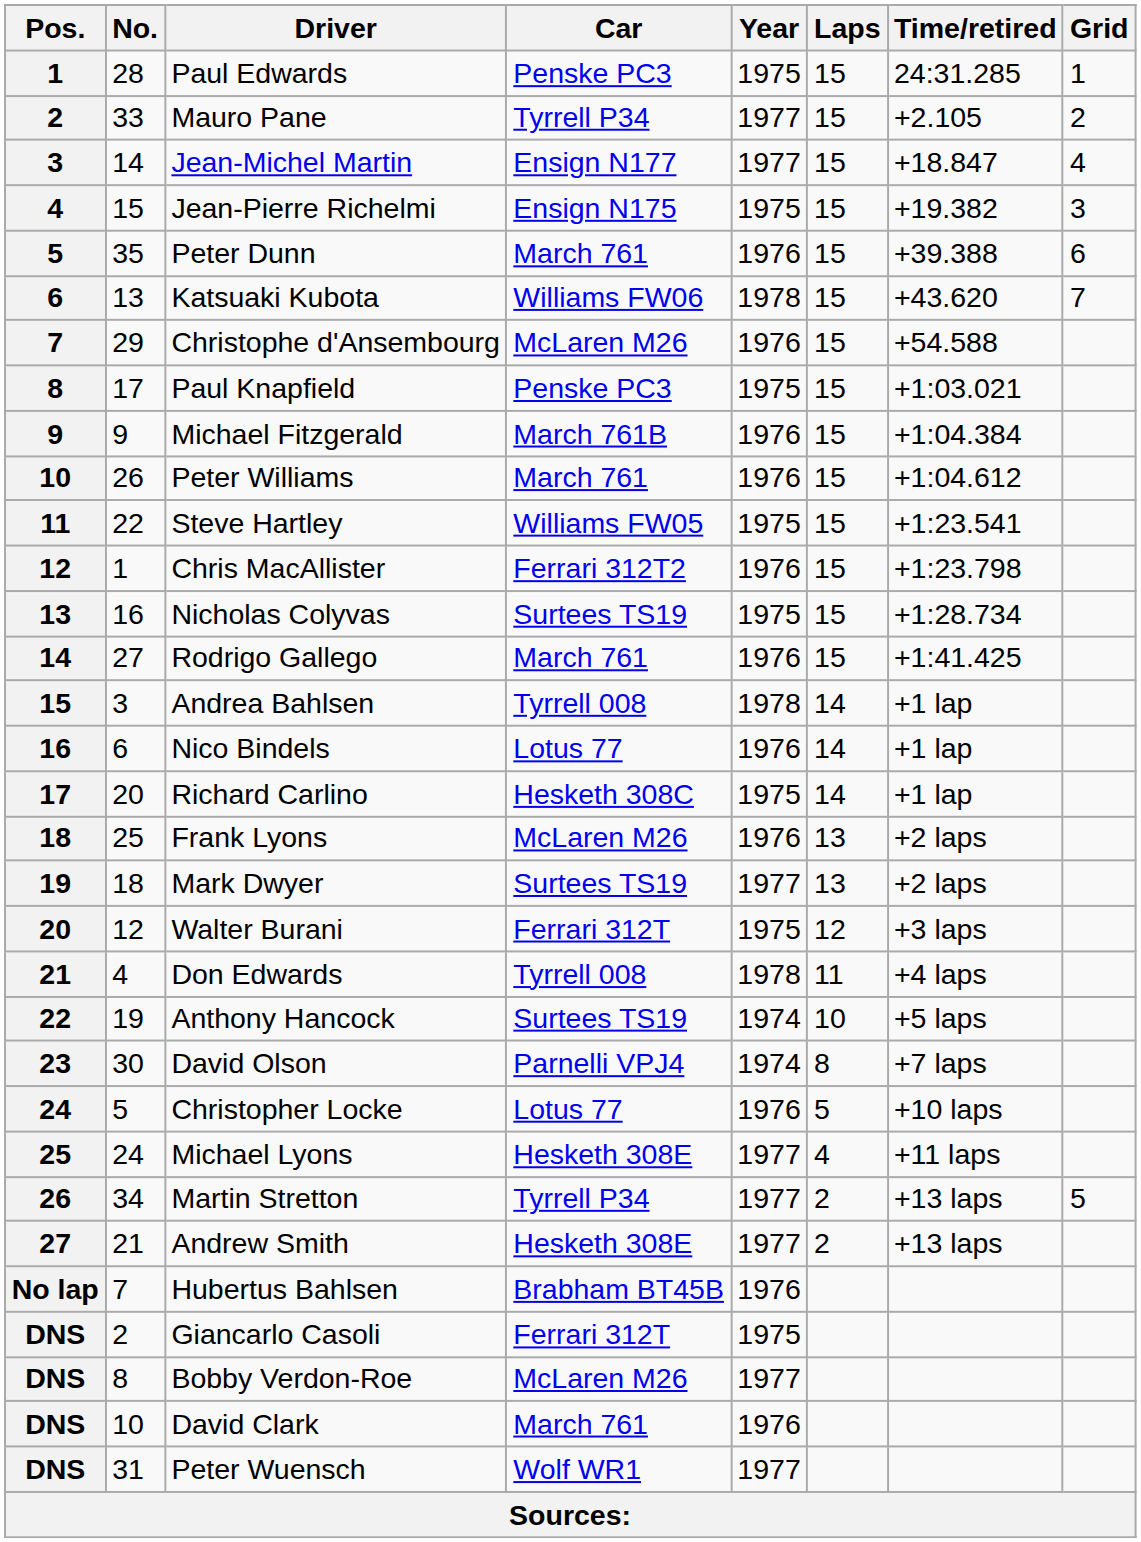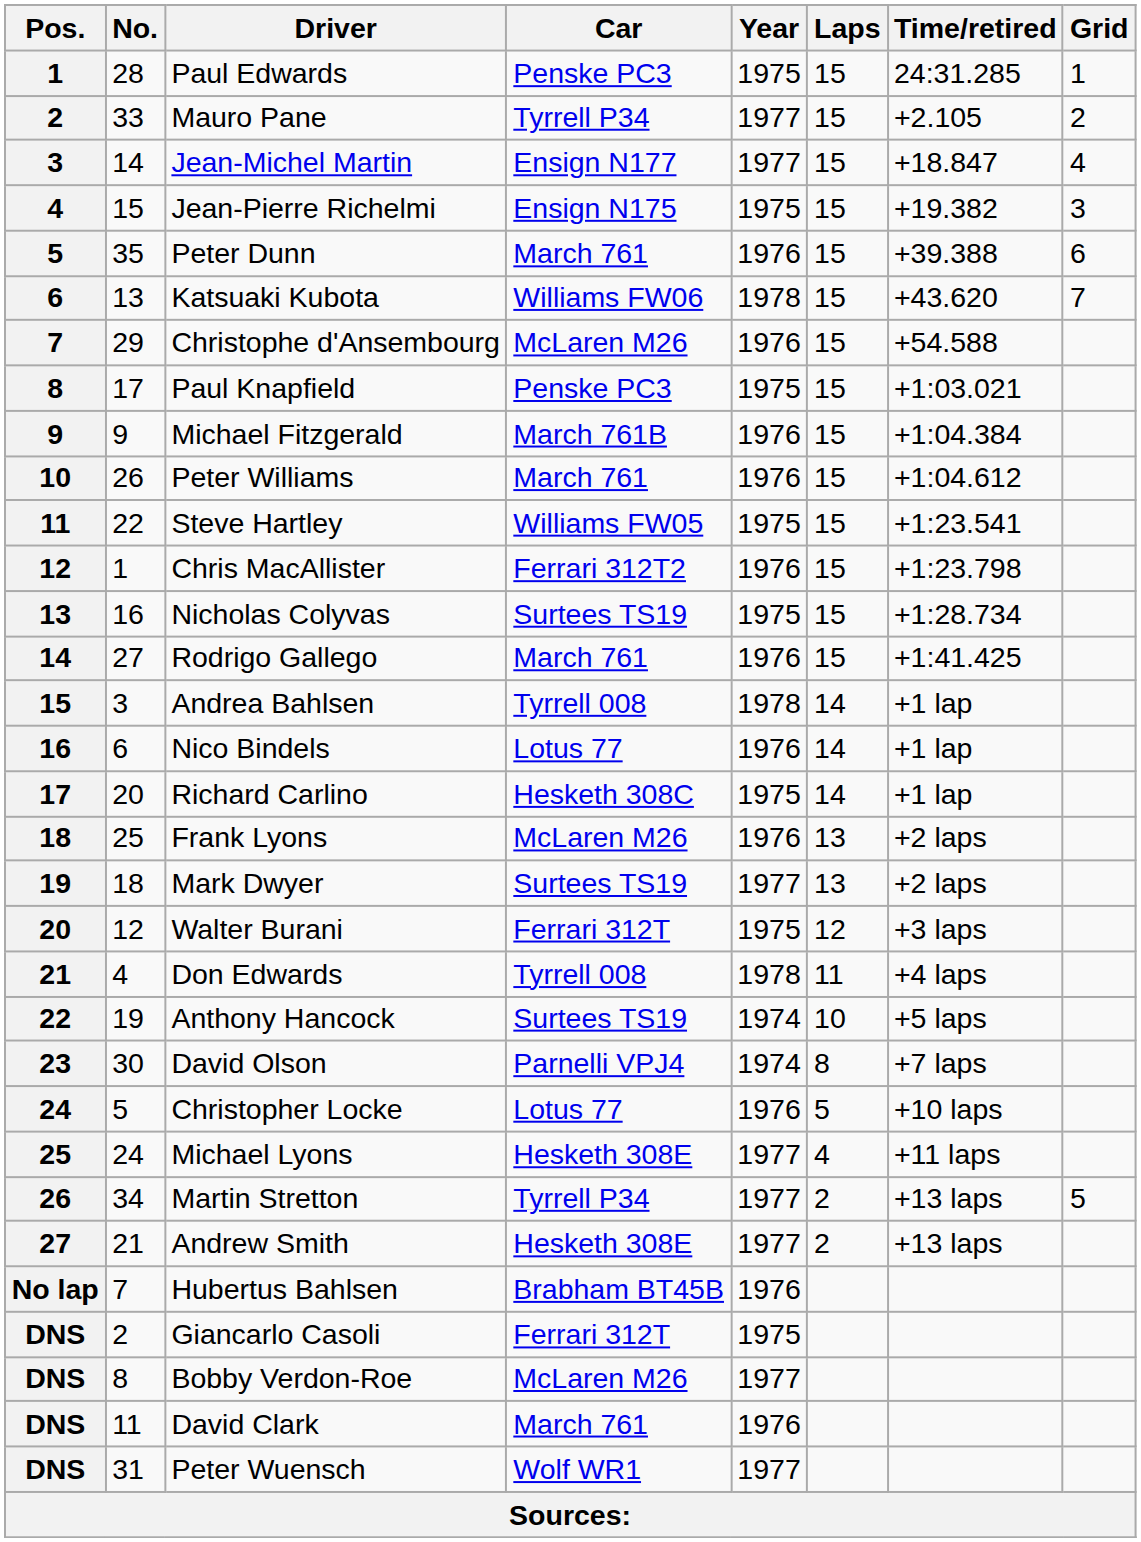 <table class="wikitable" style="font-size:90%">
 <tr>
 <th>Pos.</th>
 <th>No.</th>
 <th>Driver</th>
 <th>Car</th>
 <th>Year</th>
 <th>Laps</th>
 <th>Time/retired</th>
 <th>Grid</th>
 </tr>
 <tr>
 <th>1</th>
 <td>28</td>
 <td> Paul Edwards</td>
 <td><a href='#'>Penske PC3</a></td>
 <td>1975</td>
 <td>15</td>
 <td>24:31.285</td>
 <td>1</td>
 </tr>
 <tr>
 <th>2</th>
 <td>33</td>
 <td> Mauro Pane</td>
 <td><a href='#'>Tyrrell P34</a></td>
 <td>1977</td>
 <td>15</td>
 <td>+2.105</td>
 <td>2</td>
 </tr>
 <tr>
 <th>3</th>
 <td>14</td>
 <td> <a href='#'>Jean-Michel Martin</a></td>
 <td><a href='#'>Ensign N177</a></td>
 <td>1977</td>
 <td>15</td>
 <td>+18.847</td>
 <td>4</td>
 </tr>
 <tr>
 <th>4</th>
 <td>15</td>
 <td> Jean-Pierre Richelmi</td>
 <td><a href='#'>Ensign N175</a></td>
 <td>1975</td>
 <td>15</td>
 <td>+19.382</td>
 <td>3</td>
 </tr>
 <tr>
 <th>5</th>
 <td>35</td>
 <td> Peter Dunn</td>
 <td><a href='#'>March 761</a></td>
 <td>1976</td>
 <td>15</td>
 <td>+39.388</td>
 <td>6</td>
 </tr>
 <tr>
 <th>6</th>
 <td>13</td>
 <td> Katsuaki Kubota</td>
 <td><a href='#'>Williams FW06</a></td>
 <td>1978</td>
 <td>15</td>
 <td>+43.620</td>
 <td>7</td>
 </tr>
 <tr>
 <th>7</th>
 <td>29</td>
 <td> Christophe d'Ansembourg</td>
 <td><a href='#'>McLaren M26</a></td>
 <td>1976</td>
 <td>15</td>
 <td>+54.588</td>
 <td></td>
 </tr>
 <tr>
 <th>8</th>
 <td>17</td>
 <td> Paul Knapfield</td>
 <td><a href='#'>Penske PC3</a></td>
 <td>1975</td>
 <td>15</td>
 <td>+1:03.021</td>
 <td></td>
 </tr>
 <tr>
 <th>9</th>
 <td>9</td>
 <td> Michael Fitzgerald</td>
 <td><a href='#'>March 761B</a></td>
 <td>1976</td>
 <td>15</td>
 <td>+1:04.384</td>
 <td></td>
 </tr>
 <tr>
 <th>10</th>
 <td>26</td>
 <td> Peter Williams</td>
 <td><a href='#'>March 761</a></td>
 <td>1976</td>
 <td>15</td>
 <td>+1:04.612</td>
 <td></td>
 </tr>
 <tr>
 <th>11</th>
 <td>22</td>
 <td> Steve Hartley</td>
 <td><a href='#'>Williams FW05</a></td>
 <td>1975</td>
 <td>15</td>
 <td>+1:23.541</td>
 <td></td>
 </tr>
 <tr>
 <th>12</th>
 <td>1</td>
 <td> Chris MacAllister</td>
 <td><a href='#'>Ferrari 312T2</a></td>
 <td>1976</td>
 <td>15</td>
 <td>+1:23.798</td>
 <td></td>
 </tr>
 <tr>
 <th>13</th>
 <td>16</td>
 <td> Nicholas Colyvas</td>
 <td><a href='#'>Surtees TS19</a></td>
 <td>1975</td>
 <td>15</td>
 <td>+1:28.734</td>
 <td></td>
 </tr>
 <tr>
 <th>14</th>
 <td>27</td>
 <td> Rodrigo Gallego</td>
 <td><a href='#'>March 761</a></td>
 <td>1976</td>
 <td>15</td>
 <td>+1:41.425</td>
 <td></td>
 </tr>
 <tr>
 <th>15</th>
 <td>3</td>
 <td> Andrea Bahlsen</td>
 <td><a href='#'>Tyrrell 008</a></td>
 <td>1978</td>
 <td>14</td>
 <td>+1 lap</td>
 <td></td>
 </tr>
 <tr>
 <th>16</th>
 <td>6</td>
 <td> Nico Bindels</td>
 <td><a href='#'>Lotus 77</a></td>
 <td>1976</td>
 <td>14</td>
 <td>+1 lap</td>
 <td></td>
 </tr>
 <tr>
 <th>17</th>
 <td>20</td>
 <td> Richard Carlino</td>
 <td><a href='#'>Hesketh 308C</a></td>
 <td>1975</td>
 <td>14</td>
 <td>+1 lap</td>
 <td></td>
 </tr>
 <tr>
 <th>18</th>
 <td>25</td>
 <td> Frank Lyons</td>
 <td><a href='#'>McLaren M26</a></td>
 <td>1976</td>
 <td>13</td>
 <td>+2 laps</td>
 <td></td>
 </tr>
 <tr>
 <th>19</th>
 <td>18</td>
 <td> Mark Dwyer</td>
 <td><a href='#'>Surtees TS19</a></td>
 <td>1977</td>
 <td>13</td>
 <td>+2 laps</td>
 <td></td>
 </tr>
 <tr>
 <th>20</th>
 <td>12</td>
 <td> Walter Burani</td>
 <td><a href='#'>Ferrari 312T</a></td>
 <td>1975</td>
 <td>12</td>
 <td>+3 laps</td>
 <td></td>
 </tr>
 <tr>
 <th>21</th>
 <td>4</td>
 <td> Don Edwards</td>
 <td><a href='#'>Tyrrell 008</a></td>
 <td>1978</td>
 <td>11</td>
 <td>+4 laps</td>
 <td></td>
 </tr>
 <tr>
 <th>22</th>
 <td>19</td>
 <td> Anthony Hancock</td>
 <td><a href='#'>Surtees TS19</a></td>
 <td>1974</td>
 <td>10</td>
 <td>+5 laps</td>
 <td></td>
 </tr>
 <tr>
 <th>23</th>
 <td>30</td>
 <td> David Olson</td>
 <td><a href='#'>Parnelli VPJ4</a></td>
 <td>1974</td>
 <td>8</td>
 <td>+7 laps</td>
 <td></td>
 </tr>
 <tr>
 <th>24</th>
 <td>5</td>
 <td> Christopher Locke</td>
 <td><a href='#'>Lotus 77</a></td>
 <td>1976</td>
 <td>5</td>
 <td>+10 laps</td>
 <td></td>
 </tr>
 <tr>
 <th>25</th>
 <td>24</td>
 <td> Michael Lyons</td>
 <td><a href='#'>Hesketh 308E</a></td>
 <td>1977</td>
 <td>4</td>
 <td>+11 laps</td>
 <td></td>
 </tr>
 <tr>
 <th>26</th>
 <td>34</td>
 <td> Martin Stretton</td>
 <td><a href='#'>Tyrrell P34</a></td>
 <td>1977</td>
 <td>2</td>
 <td>+13 laps</td>
 <td>5</td>
 </tr>
 <tr>
 <th>27</th>
 <td>21</td>
 <td> Andrew Smith</td>
 <td><a href='#'>Hesketh 308E</a></td>
 <td>1977</td>
 <td>2</td>
 <td>+13 laps</td>
 <td></td>
 </tr>
 <tr>
 <th>No lap</th>
 <td>7</td>
 <td> Hubertus Bahlsen</td>
 <td><a href='#'>Brabham BT45B</a></td>
 <td>1976</td>
 <td></td>
 <td></td>
 <td></td>
 </tr>
 <tr>
 <th>DNS</th>
 <td>2</td>
 <td> Giancarlo Casoli</td>
 <td><a href='#'>Ferrari 312T</a></td>
 <td>1975</td>
 <td></td>
 <td></td>
 <td></td>
 </tr>
 <tr>
 <th>DNS</th>
 <td>8</td>
 <td> Bobby Verdon-Roe</td>
 <td><a href='#'>McLaren M26</a></td>
 <td>1977</td>
 <td></td>
 <td></td>
 <td></td>
 </tr>
 <tr>
 <th>DNS</th>
-<td>10</td>
+<td>11</td>
 <td> David Clark</td>
 <td><a href='#'>March 761</a></td>
 <td>1976</td>
 <td></td>
 <td></td>
 <td></td>
 </tr>
 <tr>
 <th>DNS</th>
 <td>31</td>
 <td> Peter Wuensch</td>
 <td><a href='#'>Wolf WR1</a></td>
 <td>1977</td>
 <td></td>
 <td></td>
 <td></td>
 </tr>
 <tr style="background-color:#E5E4E2" align="center">
 <th colspan=8>Sources:</th>
 </tr>
 <tr>
 </tr>
 </table>
